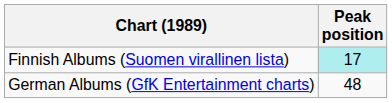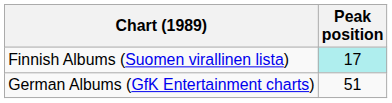 <table class="wikitable sortable plainrowheaders">
 <tr>
 <th>Chart (1989)</th>
 <th>Peak<br>position</th>
 </tr>
 <tr>
 <td>Finnish Albums (<a href='#'>Suomen virallinen lista</a>)</td>
 <td align="center" style="background: paleturquoise;">17</td>
 </tr>
 <tr>
 <td>German Albums (<a href='#'>GfK Entertainment charts</a>)</td>
-<td align="center">48</td>
+<td align="center">51</td>
 </tr>
 </table>
